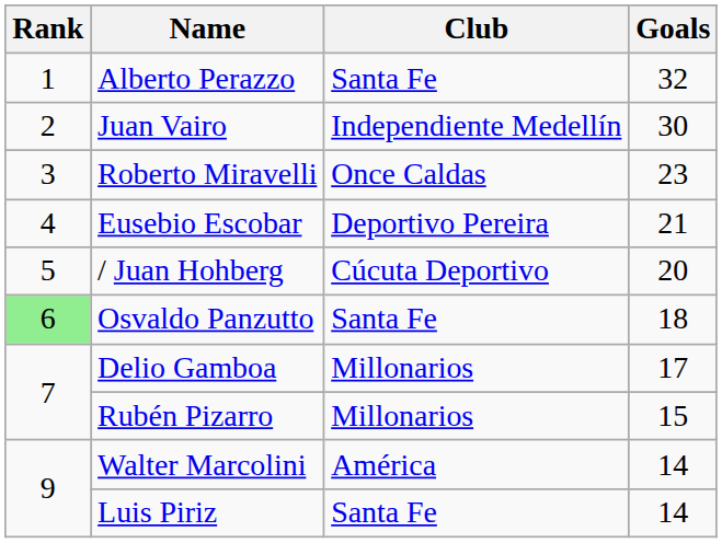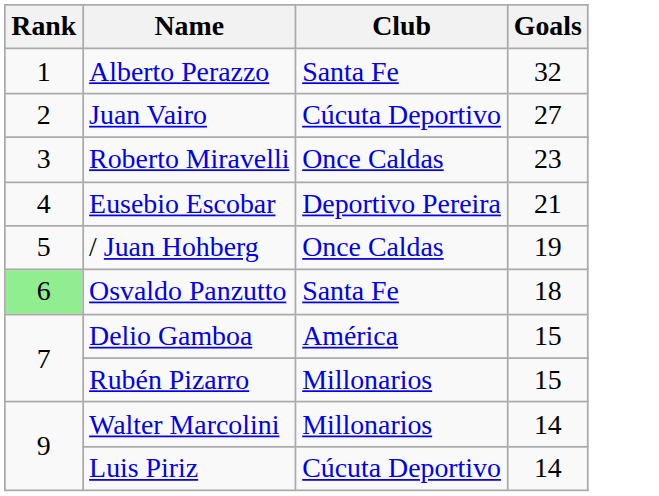 <table class="wikitable" border="1">
 <tr>
 <th>Rank</th>
 <th>Name</th>
 <th>Club</th>
 <th>Goals</th>
 </tr>
 <tr>
 <td align=center>1</td>
 <td> <a href='#'>Alberto Perazzo</a></td>
 <td><a href='#'>Santa Fe</a></td>
 <td align=center>32</td>
 </tr>
 <tr>
 <td align=center>2</td>
 <td> <a href='#'>Juan Vairo</a></td>
-<td><a href='#'>Independiente Medellín</a></td>
-<td align=center>30</td>
+<td><a href='#'>Cúcuta Deportivo</a></td>
+<td align=center>27</td>
 </tr>
 <tr>
 <td align=center>3</td>
 <td> <a href='#'>Roberto Miravelli</a></td>
 <td><a href='#'>Once Caldas</a></td>
 <td align=center>23</td>
 </tr>
 <tr>
 <td align=center>4</td>
 <td> <a href='#'>Eusebio Escobar</a></td>
 <td><a href='#'>Deportivo Pereira</a></td>
 <td align=center>21</td>
 </tr>
 <tr>
 <td align=center>5</td>
 <td>/ <a href='#'>Juan Hohberg</a></td>
-<td><a href='#'>Cúcuta Deportivo</a></td>
-<td align=center>20</td>
+<td><a href='#'>Once Caldas</a></td>
+<td align=center>19</td>
 </tr>
 <tr>
 <td align=center style="background: lightgreen;">6</td>
 <td> <a href='#'>Osvaldo Panzutto</a></td>
 <td><a href='#'>Santa Fe</a></td>
 <td align=center>18</td>
 </tr>
 <tr>
 <td rowspan=2 align=center>7</td>
 <td> <a href='#'>Delio Gamboa</a></td>
-<td><a href='#'>Millonarios</a></td>
-<td align=center>17</td>
+<td><a href='#'>América</a></td>
+<td align=center>15</td>
 </tr>
 <tr>
 <td> <a href='#'>Rubén Pizarro</a></td>
 <td><a href='#'>Millonarios</a></td>
 <td align=center>15</td>
 </tr>
 <tr>
 <td rowspan=2 align=center>9</td>
 <td> <a href='#'>Walter Marcolini</a></td>
-<td><a href='#'>América</a></td>
+<td><a href='#'>Millonarios</a></td>
 <td align=center>14</td>
 </tr>
 <tr>
 <td> <a href='#'>Luis Piriz</a></td>
-<td><a href='#'>Santa Fe</a></td>
+<td><a href='#'>Cúcuta Deportivo</a></td>
 <td align=center>14</td>
 </tr>
 </table>
